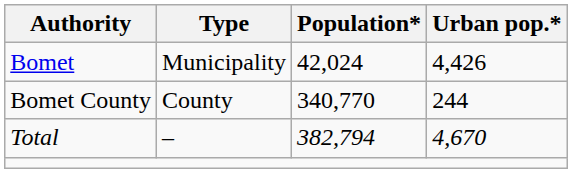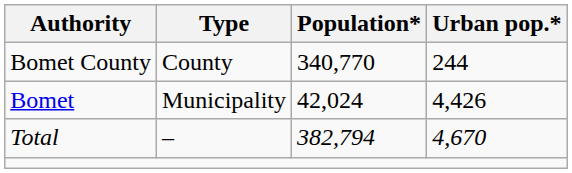 <table class="wikitable">
 <tr>
 <th>Authority</th>
 <th>Type</th>
 <th>Population*</th>
 <th>Urban pop.*</th>
 </tr>
 <tr>
+<td>Bomet County</td>
+<td>County</td>
+<td>340,770</td>
+<td>244</td>
+</tr>
+<tr>
 <td><a href='#'>Bomet</a></td>
 <td>Municipality</td>
 <td>42,024</td>
 <td>4,426</td>
-</tr>
-<tr>
-<td>Bomet County</td>
-<td>County</td>
-<td>340,770</td>
-<td>244</td>
 </tr>
 <tr>
 <td><em>Total</em></td>
 <td>–</td>
 <td><em>382,794</em></td>
 <td><em>4,670</em></td>
 </tr>
 <tr>
 <td colspan=4></td>
 </tr>
 </table>
